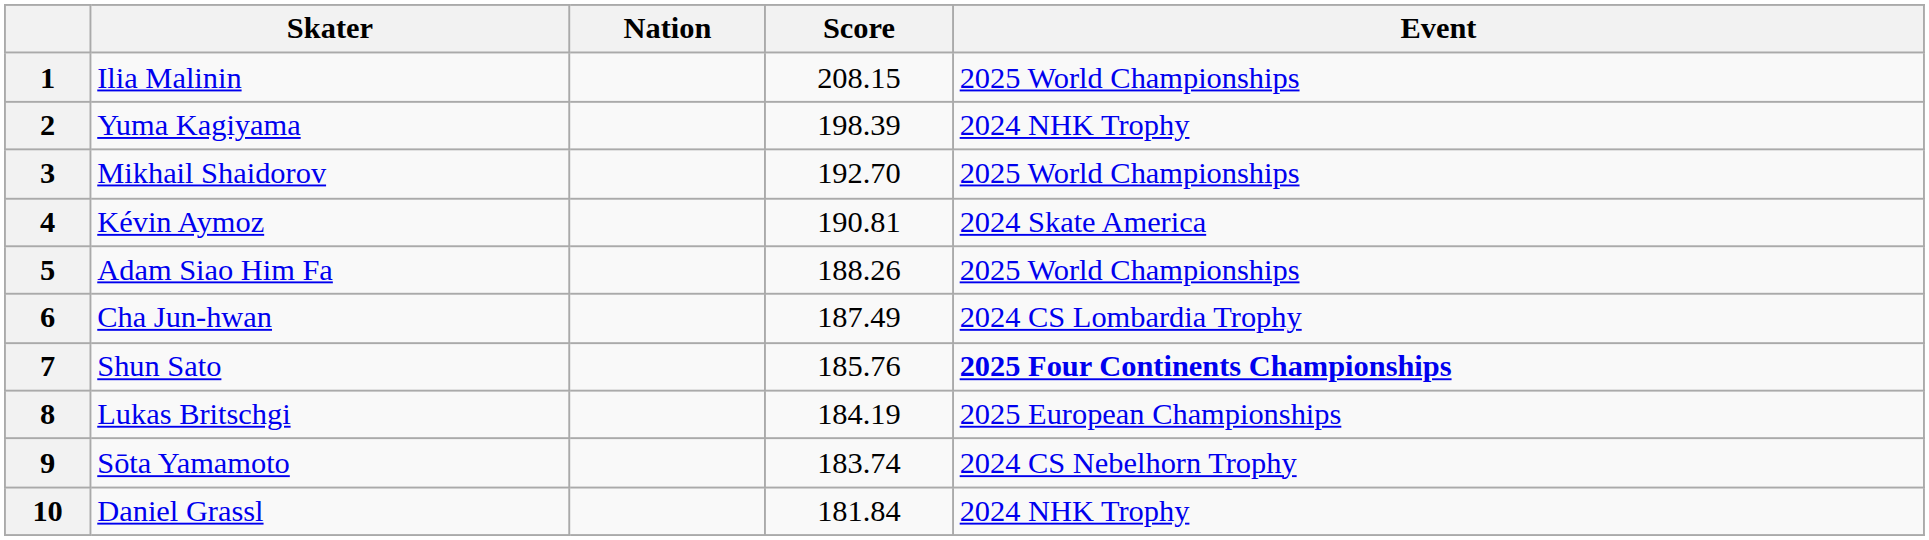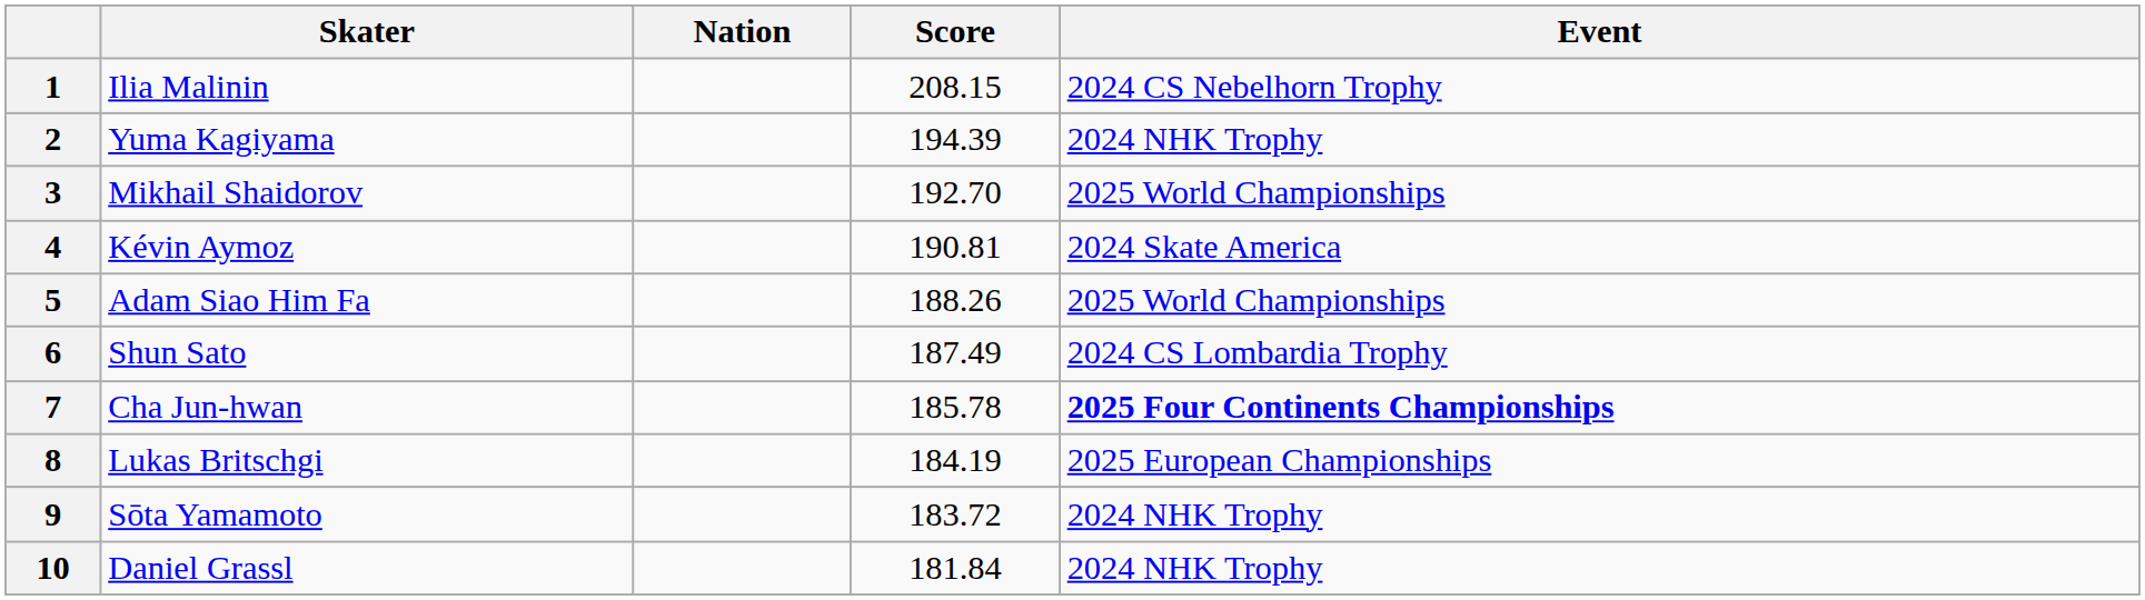 <table class="wikitable unsortable" style="text-align:left; width:80%">
 <tr>
 <th scope="col"></th>
 <th scope="col">Skater</th>
 <th scope="col">Nation</th>
 <th scope="col">Score</th>
 <th scope="col">Event</th>
 </tr>
 <tr>
 <th scope="row">1</th>
 <td><a href='#'>Ilia Malinin</a></td>
 <td></td>
 <td style="text-align:center">208.15</td>
-<td><a href='#'>2025 World Championships</a></td>
+<td><a href='#'>2024 CS Nebelhorn Trophy</a></td>
 </tr>
 <tr>
 <th scope="row">2</th>
 <td><a href='#'>Yuma Kagiyama</a></td>
 <td></td>
-<td style="text-align:center">198.39</td>
+<td style="text-align:center">194.39</td>
 <td><a href='#'>2024 NHK Trophy</a></td>
 </tr>
 <tr>
 <th scope="row">3</th>
 <td><a href='#'>Mikhail Shaidorov</a></td>
 <td></td>
 <td style="text-align:center">192.70</td>
 <td><a href='#'>2025 World Championships</a></td>
 </tr>
 <tr>
 <th scope="row">4</th>
 <td><a href='#'>Kévin Aymoz</a></td>
 <td></td>
 <td style="text-align:center">190.81</td>
 <td><a href='#'>2024 Skate America</a></td>
 </tr>
 <tr>
 <th scope="row">5</th>
 <td><a href='#'>Adam Siao Him Fa</a></td>
 <td></td>
 <td style="text-align:center">188.26</td>
 <td><a href='#'>2025 World Championships</a></td>
 </tr>
 <tr>
 <th scope="row">6</th>
-<td><a href='#'>Cha Jun-hwan</a></td>
+<td><a href='#'>Shun Sato</a></td>
 <td></td>
 <td style="text-align:center">187.49</td>
 <td><a href='#'>2024 CS Lombardia Trophy</a></td>
 </tr>
 <tr>
 <th scope="row">7</th>
-<td><a href='#'>Shun Sato</a></td>
+<td><a href='#'>Cha Jun-hwan</a></td>
 <td></td>
-<td style="text-align:center">185.76</td>
+<td style="text-align:center">185.78</td>
 <td><strong><a href='#'>2025 Four Continents Championships</a></strong></td>
 </tr>
 <tr>
 <th scope="row">8</th>
 <td><a href='#'>Lukas Britschgi</a></td>
 <td></td>
 <td style="text-align:center">184.19</td>
 <td><a href='#'>2025 European Championships</a></td>
 </tr>
 <tr>
 <th scope="row">9</th>
 <td><a href='#'>Sōta Yamamoto</a></td>
 <td></td>
-<td style="text-align:center">183.74</td>
-<td><a href='#'>2024 CS Nebelhorn Trophy</a></td>
+<td style="text-align:center">183.72</td>
+<td><a href='#'>2024 NHK Trophy</a></td>
 </tr>
 <tr>
 <th scope="row">10</th>
 <td><a href='#'>Daniel Grassl</a></td>
 <td></td>
 <td style="text-align:center">181.84</td>
 <td><a href='#'>2024 NHK Trophy</a></td>
 </tr>
 </table>
